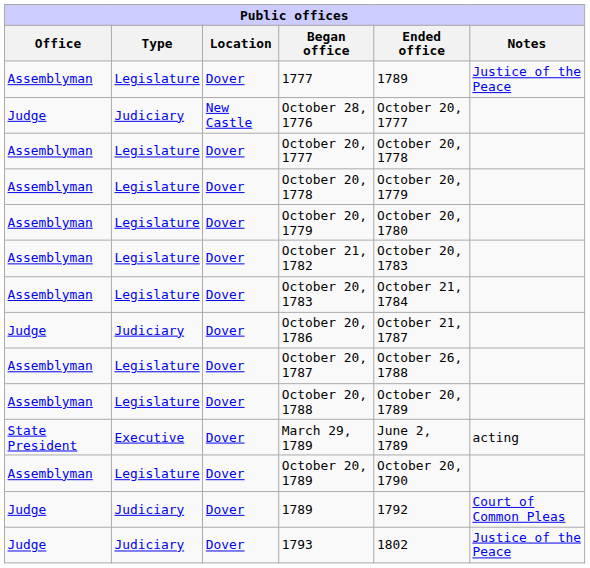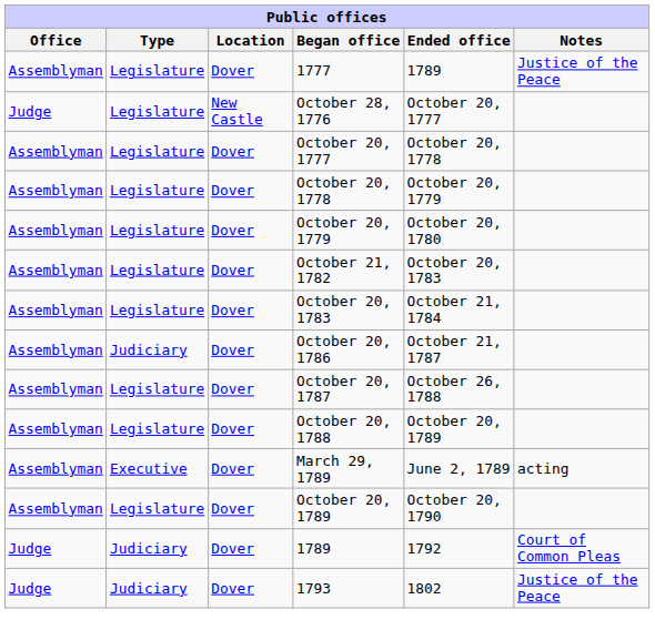 <table class=wikitable style="width: 94%" style="text-align: center;" align="center">
 <tr bgcolor=#cccccc>
 <th colspan=8 style="background: #ccccff;">Public offices</th>
 </tr>
 <tr>
 <th><strong>Office</strong></th>
 <th><strong>Type</strong></th>
 <th><strong>Location</strong></th>
 <th><strong>Began office</strong></th>
 <th><strong>Ended office</strong></th>
 <th><strong>Notes</strong></th>
 </tr>
 <tr>
 <td><a href='#'>Assemblyman</a></td>
 <td><a href='#'>Legislature</a></td>
 <td><a href='#'>Dover</a></td>
 <td>1777</td>
 <td>1789</td>
 <td><a href='#'>Justice of the Peace</a></td>
 </tr>
 <tr>
 <td><a href='#'>Judge</a></td>
-<td><a href='#'>Judiciary</a></td>
+<td><a href='#'>Legislature</a></td>
 <td><a href='#'>New Castle</a></td>
 <td>October 28, 1776</td>
 <td>October 20, 1777</td>
 <td></td>
 </tr>
 <tr>
 <td><a href='#'>Assemblyman</a></td>
 <td><a href='#'>Legislature</a></td>
 <td><a href='#'>Dover</a></td>
 <td>October 20, 1777</td>
 <td>October 20, 1778</td>
 <td></td>
 </tr>
 <tr>
 <td><a href='#'>Assemblyman</a></td>
 <td><a href='#'>Legislature</a></td>
 <td><a href='#'>Dover</a></td>
 <td>October 20, 1778</td>
 <td>October 20, 1779</td>
 <td></td>
 </tr>
 <tr>
 <td><a href='#'>Assemblyman</a></td>
 <td><a href='#'>Legislature</a></td>
 <td><a href='#'>Dover</a></td>
 <td>October 20, 1779</td>
 <td>October 20, 1780</td>
 <td></td>
 </tr>
 <tr>
 <td><a href='#'>Assemblyman</a></td>
 <td><a href='#'>Legislature</a></td>
 <td><a href='#'>Dover</a></td>
 <td>October 21, 1782</td>
 <td>October 20, 1783</td>
 <td></td>
 </tr>
 <tr>
 <td><a href='#'>Assemblyman</a></td>
 <td><a href='#'>Legislature</a></td>
 <td><a href='#'>Dover</a></td>
 <td>October 20, 1783</td>
 <td>October 21, 1784</td>
 <td></td>
 </tr>
 <tr>
-<td><a href='#'>Judge</a></td>
+<td><a href='#'>Assemblyman</a></td>
 <td><a href='#'>Judiciary</a></td>
 <td><a href='#'>Dover</a></td>
 <td>October 20, 1786</td>
 <td>October 21, 1787</td>
 <td></td>
 </tr>
 <tr>
 <td><a href='#'>Assemblyman</a></td>
 <td><a href='#'>Legislature</a></td>
 <td><a href='#'>Dover</a></td>
 <td>October 20, 1787</td>
 <td>October 26, 1788</td>
 <td></td>
 </tr>
 <tr>
 <td><a href='#'>Assemblyman</a></td>
 <td><a href='#'>Legislature</a></td>
 <td><a href='#'>Dover</a></td>
 <td>October 20, 1788</td>
 <td>October 20, 1789</td>
 <td></td>
 </tr>
 <tr>
-<td><a href='#'>State President</a></td>
+<td><a href='#'>Assemblyman</a></td>
 <td><a href='#'>Executive</a></td>
 <td><a href='#'>Dover</a></td>
 <td>March 29, 1789</td>
 <td>June 2, 1789</td>
 <td>acting</td>
 </tr>
 <tr>
 <td><a href='#'>Assemblyman</a></td>
 <td><a href='#'>Legislature</a></td>
 <td><a href='#'>Dover</a></td>
 <td>October 20, 1789</td>
 <td>October 20, 1790</td>
 <td></td>
 </tr>
 <tr>
 <td><a href='#'>Judge</a></td>
 <td><a href='#'>Judiciary</a></td>
 <td><a href='#'>Dover</a></td>
 <td>1789</td>
 <td>1792</td>
 <td><a href='#'>Court of Common Pleas</a></td>
 </tr>
 <tr>
 <td><a href='#'>Judge</a></td>
 <td><a href='#'>Judiciary</a></td>
 <td><a href='#'>Dover</a></td>
 <td>1793</td>
 <td>1802</td>
 <td><a href='#'>Justice of the Peace</a></td>
 </tr>
 </table>
